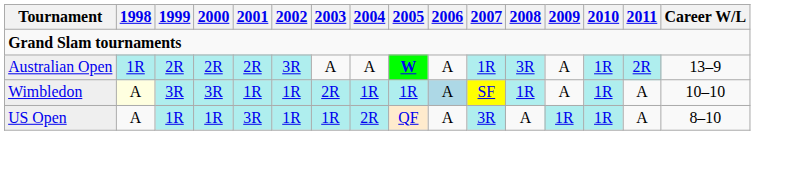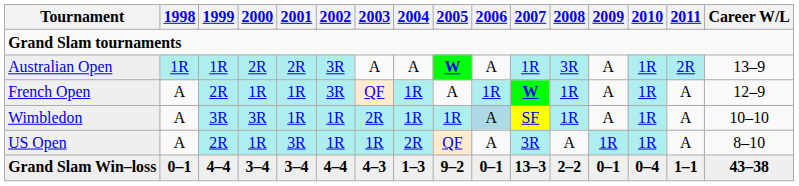 <table class="wikitable">
 <tr style="background:#efefef;">
 <th>Tournament</th>
 <th><a href='#'>1998</a></th>
 <th><a href='#'>1999</a></th>
 <th><a href='#'>2000</a></th>
 <th><a href='#'>2001</a></th>
 <th><a href='#'>2002</a></th>
 <th><a href='#'>2003</a></th>
 <th><a href='#'>2004</a></th>
 <th><a href='#'>2005</a></th>
 <th><a href='#'>2006</a></th>
 <th><a href='#'>2007</a></th>
 <th><a href='#'>2008</a></th>
 <th><a href='#'>2009</a></th>
 <th><a href='#'>2010</a></th>
 <th><a href='#'>2011</a></th>
 <th>Career W/L</th>
 </tr>
 <tr>
 <td colspan="16"><strong>Grand Slam tournaments</strong></td>
 </tr>
 <tr>
 <td style="background:#EFEFEF;"><a href='#'>Australian Open</a></td>
 <td style="text-align:center; background:#afeeee;"><a href='#'>1R</a></td>
-<td style="text-align:center; background:#afeeee;"><a href='#'>2R</a></td>
+<td style="text-align:center; background:#afeeee;"><a href='#'>1R</a></td>
 <td style="text-align:center; background:#afeeee;"><a href='#'>2R</a></td>
 <td style="text-align:center; background:#afeeee;"><a href='#'>2R</a></td>
 <td style="text-align:center; background:#afeeee;"><a href='#'>3R</a></td>
 <td style="text-align:center;">A</td>
 <td style="text-align:center;">A</td>
 <td style="text-align:center; background:#0f0;"><a href='#'><strong>W</strong></a></td>
 <td style="text-align:center;">A</td>
 <td style="text-align:center; background:#afeeee;"><a href='#'>1R</a></td>
 <td style="text-align:center; background:#afeeee;"><a href='#'>3R</a></td>
 <td style="text-align:center;">A</td>
 <td style="text-align:center; background:#afeeee;"><a href='#'>1R</a></td>
 <td style="text-align:center; background:#afeeee;"><a href='#'>2R</a></td>
 <td style="text-align:center;">13–9</td>
 </tr>
 <tr>
+<td style="background:#EFEFEF;"><a href='#'>French Open</a></td>
+<td style="text-align:center;">A</td>
+<td style="text-align:center; background:#afeeee;"><a href='#'>2R</a></td>
+<td style="text-align:center; background:#afeeee;"><a href='#'>1R</a></td>
+<td style="text-align:center; background:#afeeee;"><a href='#'>1R</a></td>
+<td style="text-align:center; background:#afeeee;"><a href='#'>3R</a></td>
+<td style="text-align:center; background:#ffebcd;"><a href='#'>QF</a></td>
+<td style="text-align:center; background:#afeeee;"><a href='#'>1R</a></td>
+<td style="text-align:center;">A</td>
+<td style="text-align:center; background:#afeeee;"><a href='#'>1R</a></td>
+<td style="text-align:center; background:#0f0;"><a href='#'><strong>W</strong></a></td>
+<td style="text-align:center; background:#afeeee;"><a href='#'>1R</a></td>
+<td style="text-align:center;">A</td>
+<td style="text-align:center; background:#afeeee;"><a href='#'>1R</a></td>
+<td style="text-align:center;">A</td>
+<td style="text-align:center;">12–9</td>
+</tr>
+<tr>
 <td style="background:#EFEFEF;"><a href='#'>Wimbledon</a></td>
-<td style="background: lightyellow; text-align:center;">A</td>
+<td style="text-align:center;">A</td>
 <td style="text-align:center; background:#afeeee;"><a href='#'>3R</a></td>
 <td style="text-align:center; background:#afeeee;"><a href='#'>3R</a></td>
 <td style="text-align:center; background:#afeeee;"><a href='#'>1R</a></td>
 <td style="text-align:center; background:#afeeee;"><a href='#'>1R</a></td>
 <td style="text-align:center; background:#afeeee;"><a href='#'>2R</a></td>
 <td style="text-align:center; background:#afeeee;"><a href='#'>1R</a></td>
 <td style="text-align:center; background:#afeeee;"><a href='#'>1R</a></td>
 <td style="background: lightblue; text-align:center;">A</td>
 <td style="text-align:center; background:yellow;"><a href='#'>SF</a></td>
 <td style="text-align:center; background:#afeeee;"><a href='#'>1R</a></td>
 <td style="text-align:center;">A</td>
 <td style="text-align:center; background:#afeeee;"><a href='#'>1R</a></td>
 <td style="text-align:center;">A</td>
 <td style="text-align:center;">10–10</td>
 </tr>
 <tr>
 <td style="background:#EFEFEF;"><a href='#'>US Open</a></td>
 <td style="text-align:center;">A</td>
-<td style="text-align:center; background:#afeeee;"><a href='#'>1R</a></td>
+<td style="text-align:center; background:#afeeee;"><a href='#'>2R</a></td>
 <td style="text-align:center; background:#afeeee;"><a href='#'>1R</a></td>
 <td style="text-align:center; background:#afeeee;"><a href='#'>3R</a></td>
 <td style="text-align:center; background:#afeeee;"><a href='#'>1R</a></td>
 <td style="text-align:center; background:#afeeee;"><a href='#'>1R</a></td>
 <td style="text-align:center; background:#afeeee;"><a href='#'>2R</a></td>
 <td style="text-align:center; background:#ffebcd;"><a href='#'>QF</a></td>
 <td style="text-align:center;">A</td>
 <td style="text-align:center; background:#afeeee;"><a href='#'>3R</a></td>
 <td style="text-align:center;">A</td>
 <td style="text-align:center; background:#afeeee;"><a href='#'>1R</a></td>
 <td style="text-align:center; background:#afeeee;"><a href='#'>1R</a></td>
 <td style="text-align:center;">A</td>
 <td style="text-align:center;">8–10</td>
 </tr>
+<tr style="background:#efefef;">
+<td><strong>Grand Slam Win–loss</strong></td>
+<td style="text-align:center;"><strong>0–1</strong></td>
+<td style="text-align:center;"><strong>4–4</strong></td>
+<td style="text-align:center;"><strong>3–4</strong></td>
+<td style="text-align:center;"><strong>3–4</strong></td>
+<td style="text-align:center;"><strong>4–4</strong></td>
+<td style="text-align:center;"><strong>4–3</strong></td>
+<td style="text-align:center;"><strong>1–3</strong></td>
+<td style="text-align:center;"><strong>9–2</strong></td>
+<td style="text-align:center;"><strong>0–1</strong></td>
+<td style="text-align:center;"><strong>13–3</strong></td>
+<td style="text-align:center;"><strong>2–2</strong></td>
+<td style="text-align:center;"><strong>0–1</strong></td>
+<td style="text-align:center;"><strong>0–4</strong></td>
+<td style="text-align:center;"><strong>1–1</strong></td>
+<td style="text-align:center;"><strong>43–38</strong></td>
+</tr>
 </table>
